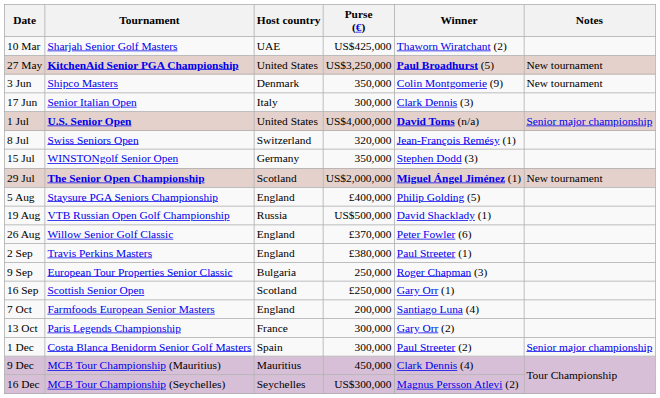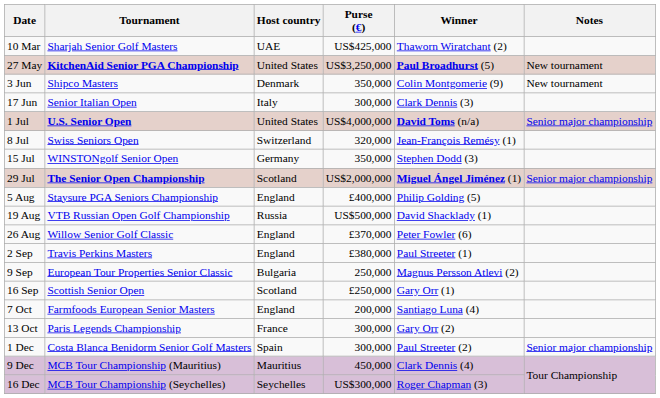 <table class="wikitable" style="font-size:95%">
 <tr>
 <th>Date</th>
 <th>Tournament</th>
 <th>Host country</th>
 <th>Purse<br>(<a href='#'>€</a>)</th>
 <th>Winner</th>
 <th>Notes</th>
 </tr>
 <tr>
 <td>10 Mar</td>
 <td><a href='#'>Sharjah Senior Golf Masters</a></td>
 <td>UAE</td>
 <td align=right>US$425,000</td>
 <td> <a href='#'>Thaworn Wiratchant</a> (2)</td>
 <td></td>
 </tr>
 <tr style="background:#e5d1cb;">
 <td>27 May</td>
 <td><strong><a href='#'>KitchenAid Senior PGA Championship</a></strong></td>
 <td>United States</td>
 <td align=right>US$3,250,000</td>
 <td> <strong><a href='#'>Paul Broadhurst</a></strong> (5)</td>
 <td>New tournament</td>
 </tr>
 <tr>
 <td>3 Jun</td>
 <td><a href='#'>Shipco Masters</a></td>
 <td>Denmark</td>
 <td align=right>350,000</td>
 <td> <a href='#'>Colin Montgomerie</a> (9)</td>
 <td>New tournament</td>
 </tr>
 <tr>
 <td>17 Jun</td>
 <td><a href='#'>Senior Italian Open</a></td>
 <td>Italy</td>
 <td align=right>300,000</td>
 <td> <a href='#'>Clark Dennis</a> (3)</td>
 <td></td>
 </tr>
 <tr style="background:#e5d1cb;">
 <td>1 Jul</td>
 <td><strong><a href='#'>U.S. Senior Open</a></strong></td>
 <td>United States</td>
 <td align=right>US$4,000,000</td>
 <td> <strong><a href='#'>David Toms</a></strong> (n/a)</td>
 <td><a href='#'>Senior major championship</a></td>
 </tr>
 <tr>
 <td>8 Jul</td>
 <td><a href='#'>Swiss Seniors Open</a></td>
 <td>Switzerland</td>
 <td align=right>320,000</td>
 <td> <a href='#'>Jean-François Remésy</a> (1)</td>
 <td></td>
 </tr>
 <tr>
 <td>15 Jul</td>
 <td><a href='#'>WINSTONgolf Senior Open</a></td>
 <td>Germany</td>
 <td align=right>350,000</td>
 <td> <a href='#'>Stephen Dodd</a> (3)</td>
 <td></td>
 </tr>
 <tr style="background:#e5d1cb;">
 <td>29 Jul</td>
 <td><strong><a href='#'>The Senior Open Championship</a></strong></td>
 <td>Scotland</td>
 <td align=right>US$2,000,000</td>
 <td> <strong><a href='#'>Miguel Ángel Jiménez</a></strong> (1)</td>
-<td>New tournament</td>
+<td><a href='#'>Senior major championship</a></td>
 </tr>
 <tr>
 <td>5 Aug</td>
 <td><a href='#'>Staysure PGA Seniors Championship</a></td>
 <td>England</td>
 <td align=right>£400,000</td>
 <td> <a href='#'>Philip Golding</a> (5)</td>
 <td></td>
 </tr>
 <tr>
 <td>19 Aug</td>
 <td><a href='#'>VTB Russian Open Golf Championship</a></td>
 <td>Russia</td>
 <td align=right>US$500,000</td>
 <td> <a href='#'>David Shacklady</a> (1)</td>
 <td></td>
 </tr>
 <tr>
 <td>26 Aug</td>
 <td><a href='#'>Willow Senior Golf Classic</a></td>
 <td>England</td>
 <td align=right>£370,000</td>
 <td> <a href='#'>Peter Fowler</a> (6)</td>
 <td></td>
 </tr>
 <tr>
 <td>2 Sep</td>
 <td><a href='#'>Travis Perkins Masters</a></td>
 <td>England</td>
 <td align=right>£380,000</td>
 <td> <a href='#'>Paul Streeter</a> (1)</td>
 <td></td>
 </tr>
 <tr>
 <td>9 Sep</td>
 <td><a href='#'>European Tour Properties Senior Classic</a></td>
 <td>Bulgaria</td>
 <td align=right>250,000</td>
-<td> <a href='#'>Roger Chapman</a> (3)</td>
+<td> <a href='#'>Magnus Persson Atlevi</a> (2)</td>
 <td></td>
 </tr>
 <tr>
 <td>16 Sep</td>
 <td><a href='#'>Scottish Senior Open</a></td>
 <td>Scotland</td>
 <td align=right>£250,000</td>
 <td> <a href='#'>Gary Orr</a> (1)</td>
 <td></td>
 </tr>
 <tr>
 <td>7 Oct</td>
 <td><a href='#'>Farmfoods European Senior Masters</a></td>
 <td>England</td>
 <td align=right>200,000</td>
 <td> <a href='#'>Santiago Luna</a> (4)</td>
 <td></td>
 </tr>
 <tr>
 <td>13 Oct</td>
 <td><a href='#'>Paris Legends Championship</a></td>
 <td>France</td>
 <td align=right>300,000</td>
 <td> <a href='#'>Gary Orr</a> (2)</td>
 <td></td>
 </tr>
 <tr>
 <td>1 Dec</td>
 <td><a href='#'>Costa Blanca Benidorm Senior Golf Masters</a></td>
 <td>Spain</td>
 <td align=right>300,000</td>
 <td> <a href='#'>Paul Streeter</a> (2)</td>
 <td><a href='#'>Senior major championship</a></td>
 </tr>
 <tr style="background:thistle;">
 <td>9 Dec</td>
 <td><a href='#'>MCB Tour Championship</a> (Mauritius)</td>
 <td>Mauritius</td>
 <td align=right>450,000</td>
 <td> <a href='#'>Clark Dennis</a> (4)</td>
 <td rowspan=2>Tour Championship</td>
 </tr>
 <tr style="background:thistle;">
 <td>16 Dec</td>
 <td><a href='#'>MCB Tour Championship</a> (Seychelles)</td>
 <td>Seychelles</td>
 <td align=right>US$300,000</td>
-<td> <a href='#'>Magnus Persson Atlevi</a> (2)</td>
+<td> <a href='#'>Roger Chapman</a> (3)</td>
 </tr>
 </table>
